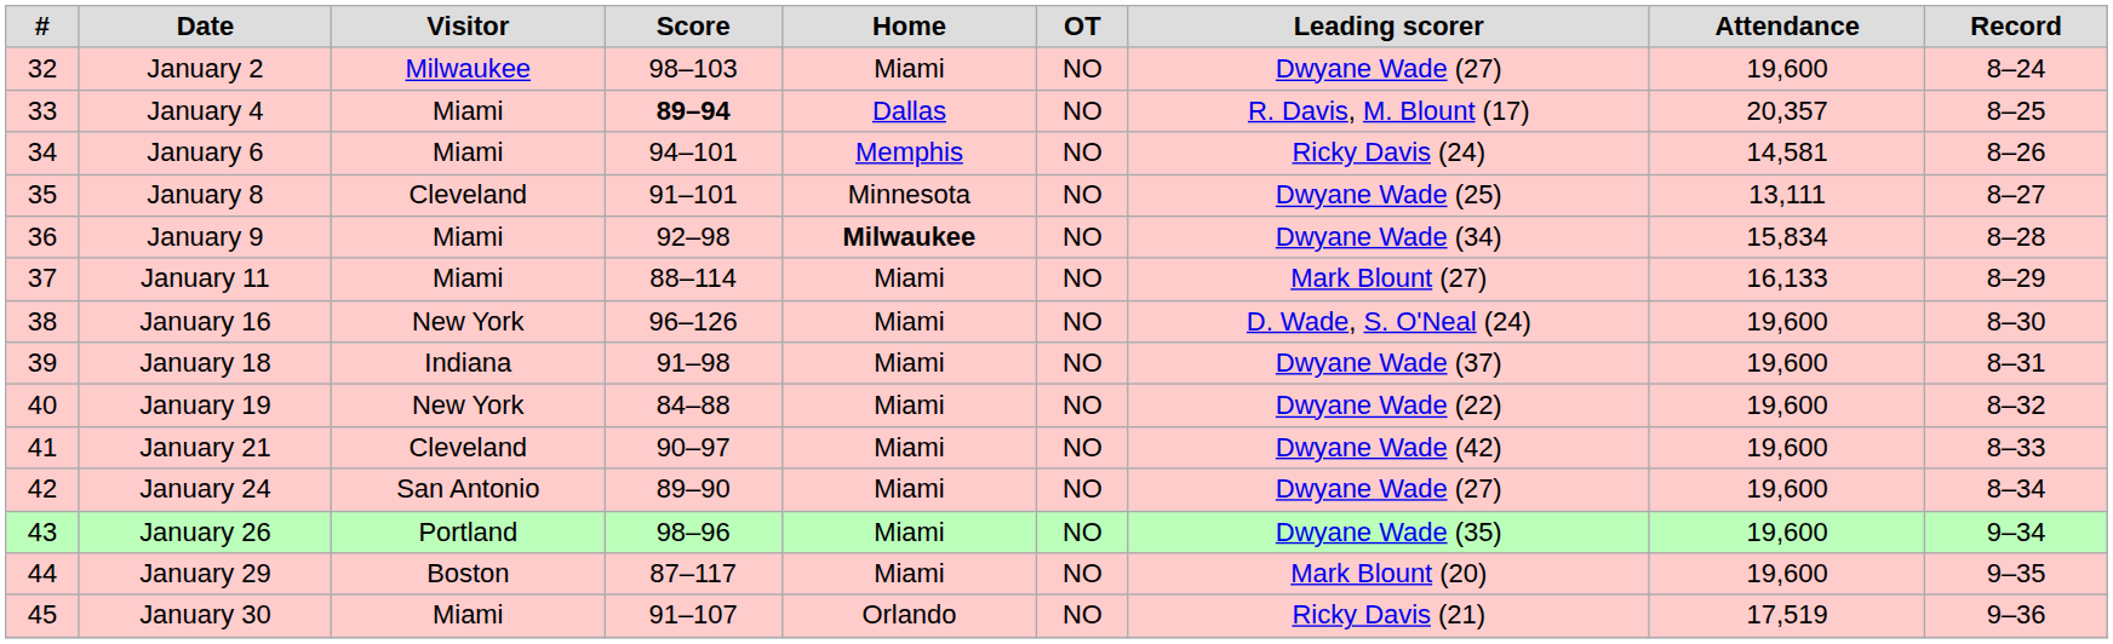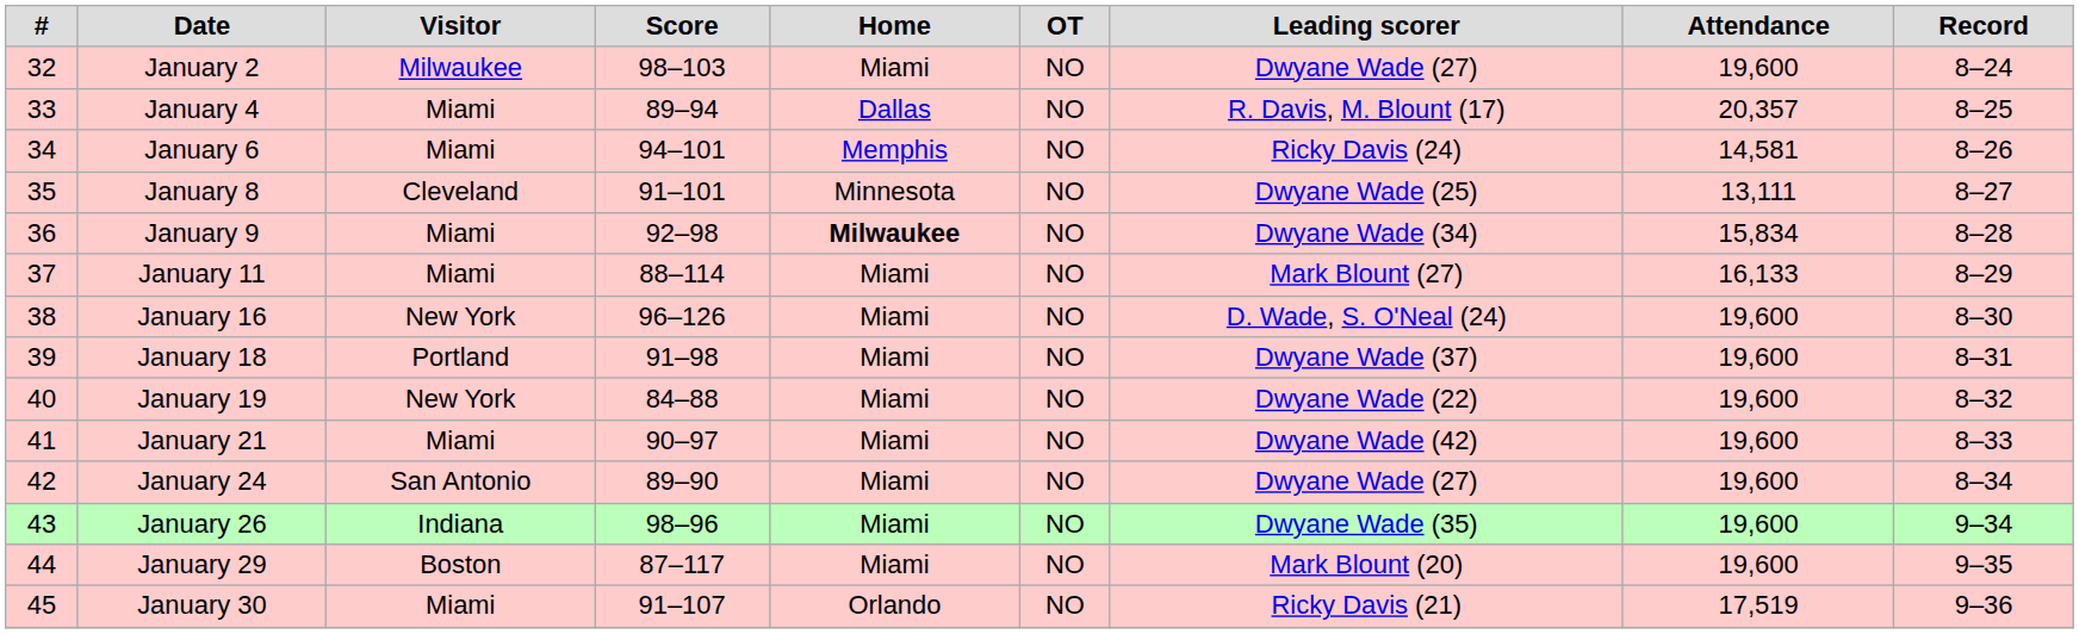 <table class="wikitable" width="80%">
 <tr align="center"  bgcolor="#dddddd">
 <td><strong>#</strong></td>
 <td><strong>Date</strong></td>
 <td><strong>Visitor</strong></td>
 <td><strong>Score</strong></td>
 <td><strong>Home</strong></td>
 <td><strong>OT</strong></td>
 <td><strong>Leading scorer</strong></td>
 <td><strong>Attendance</strong></td>
 <td><strong>Record</strong></td>
 </tr>
 <tr align="center" bgcolor="#ffcccc">
 <td>32</td>
 <td>January 2</td>
 <td><a href='#'>Milwaukee</a></td>
 <td>98–103</td>
 <td>Miami</td>
 <td>NO</td>
 <td><a href='#'>Dwyane Wade</a> (27)</td>
 <td>19,600</td>
 <td>8–24</td>
 </tr>
 <tr align="center" bgcolor="#ffcccc">
 <td>33</td>
 <td>January 4</td>
 <td>Miami</td>
-<td><strong>89–94</strong></td>
+<td>89–94</td>
 <td><a href='#'>Dallas</a></td>
 <td>NO</td>
 <td><a href='#'>R. Davis</a>, <a href='#'>M. Blount</a> (17)</td>
 <td>20,357</td>
 <td>8–25</td>
 </tr>
 <tr align="center" bgcolor="#ffcccc">
 <td>34</td>
 <td>January 6</td>
 <td>Miami</td>
 <td>94–101</td>
 <td><a href='#'>Memphis</a></td>
 <td>NO</td>
 <td><a href='#'>Ricky Davis</a> (24)</td>
 <td>14,581</td>
 <td>8–26</td>
 </tr>
 <tr align="center" bgcolor="#ffcccc">
 <td>35</td>
 <td>January 8</td>
 <td>Cleveland</td>
 <td>91–101</td>
 <td>Minnesota</td>
 <td>NO</td>
 <td><a href='#'>Dwyane Wade</a> (25)</td>
 <td>13,111</td>
 <td>8–27</td>
 </tr>
 <tr align="center" bgcolor="#ffcccc">
 <td>36</td>
 <td>January 9</td>
 <td>Miami</td>
 <td>92–98</td>
 <td><strong>Milwaukee</strong></td>
 <td>NO</td>
 <td><a href='#'>Dwyane Wade</a> (34)</td>
 <td>15,834</td>
 <td>8–28</td>
 </tr>
 <tr align="center" bgcolor="#ffcccc">
 <td>37</td>
 <td>January 11</td>
 <td>Miami</td>
 <td>88–114</td>
 <td>Miami</td>
 <td>NO</td>
 <td><a href='#'>Mark Blount</a> (27)</td>
 <td>16,133</td>
 <td>8–29</td>
 </tr>
 <tr align="center" bgcolor="#ffcccc">
 <td>38</td>
 <td>January 16</td>
 <td>New York</td>
 <td>96–126</td>
 <td>Miami</td>
 <td>NO</td>
 <td><a href='#'>D. Wade</a>, <a href='#'>S. O'Neal</a> (24)</td>
 <td>19,600</td>
 <td>8–30</td>
 </tr>
 <tr align="center" bgcolor="#ffcccc">
 <td>39</td>
 <td>January 18</td>
-<td>Indiana</td>
+<td>Portland</td>
 <td>91–98</td>
 <td>Miami</td>
 <td>NO</td>
 <td><a href='#'>Dwyane Wade</a> (37)</td>
 <td>19,600</td>
 <td>8–31</td>
 </tr>
 <tr align="center" bgcolor="#ffcccc">
 <td>40</td>
 <td>January 19</td>
 <td>New York</td>
 <td>84–88</td>
 <td>Miami</td>
 <td>NO</td>
 <td><a href='#'>Dwyane Wade</a> (22)</td>
 <td>19,600</td>
 <td>8–32</td>
 </tr>
 <tr align="center" bgcolor="#ffcccc">
 <td>41</td>
 <td>January 21</td>
-<td>Cleveland</td>
+<td>Miami</td>
 <td>90–97</td>
 <td>Miami</td>
 <td>NO</td>
 <td><a href='#'>Dwyane Wade</a> (42)</td>
 <td>19,600</td>
 <td>8–33</td>
 </tr>
 <tr align="center" bgcolor="#ffcccc">
 <td>42</td>
 <td>January 24</td>
 <td>San Antonio</td>
 <td>89–90</td>
 <td>Miami</td>
 <td>NO</td>
 <td><a href='#'>Dwyane Wade</a> (27)</td>
 <td>19,600</td>
 <td>8–34</td>
 </tr>
 <tr align="center" bgcolor="#bbffbb">
 <td>43</td>
 <td>January 26</td>
-<td>Portland</td>
+<td>Indiana</td>
 <td>98–96</td>
 <td>Miami</td>
 <td>NO</td>
 <td><a href='#'>Dwyane Wade</a> (35)</td>
 <td>19,600</td>
 <td>9–34</td>
 </tr>
 <tr align="center" bgcolor="#ffcccc">
 <td>44</td>
 <td>January 29</td>
 <td>Boston</td>
 <td>87–117</td>
 <td>Miami</td>
 <td>NO</td>
 <td><a href='#'>Mark Blount</a> (20)</td>
 <td>19,600</td>
 <td>9–35</td>
 </tr>
 <tr align="center" bgcolor="#ffcccc">
 <td>45</td>
 <td>January 30</td>
 <td>Miami</td>
 <td>91–107</td>
 <td>Orlando</td>
 <td>NO</td>
 <td><a href='#'>Ricky Davis</a> (21)</td>
 <td>17,519</td>
 <td>9–36</td>
 </tr>
 <tr align="center">
 </tr>
 </table>
